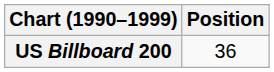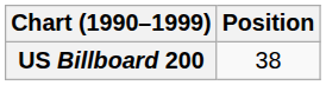 <table class="wikitable plainrowheaders">
 <tr>
 <th>Chart (1990–1999)</th>
 <th>Position</th>
 </tr>
 <tr>
 <th scope="row">US <em>Billboard</em> 200</th>
-<td style="text-align:center;">36</td>
+<td style="text-align:center;">38</td>
 </tr>
 </table>
